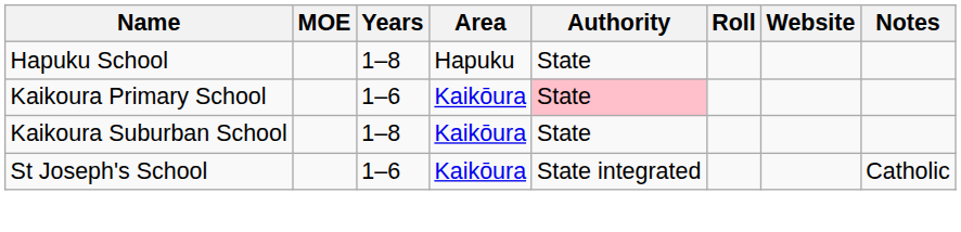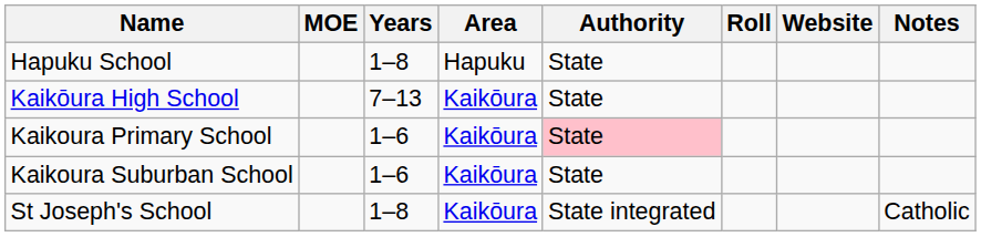 <table class="wikitable sortable">
 <tr>
 <th>Name</th>
 <th>MOE</th>
 <th>Years</th>
 <th>Area</th>
 <th>Authority</th>
 <th>Roll</th>
 <th>Website</th>
 <th>Notes</th>
 </tr>
 <tr>
 <td>Hapuku School</td>
 <td></td>
 <td>1–8</td>
 <td>Hapuku</td>
 <td>State</td>
 <td></td>
 <td></td>
 <td></td>
 </tr>
 <tr>
+<td><a href='#'>Kaikōura High School</a></td>
+<td></td>
+<td>7–13</td>
+<td><a href='#'>Kaikōura</a></td>
+<td>State</td>
+<td></td>
+<td></td>
+<td></td>
+</tr>
+<tr>
 <td>Kaikoura Primary School</td>
 <td></td>
 <td>1–6</td>
 <td><a href='#'>Kaikōura</a></td>
 <td style="background: pink;">State</td>
 <td></td>
 <td></td>
 <td></td>
 </tr>
 <tr>
 <td>Kaikoura Suburban School</td>
 <td></td>
-<td>1–8</td>
+<td>1–6</td>
 <td><a href='#'>Kaikōura</a></td>
 <td>State</td>
 <td></td>
 <td></td>
 <td></td>
 </tr>
 <tr>
 <td>St Joseph's School</td>
 <td></td>
-<td>1–6</td>
+<td>1–8</td>
 <td><a href='#'>Kaikōura</a></td>
 <td>State integrated</td>
 <td></td>
 <td></td>
 <td>Catholic</td>
 </tr>
 </table>
